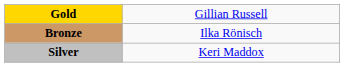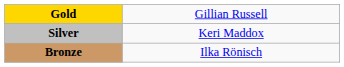 <table class="wikitable" style="text-align:center; " width="35%">
 <tr>
 <td bgcolor="gold"><strong>Gold</strong></td>
 <td><a href='#'>Gillian Russell</a><br>  <small><em></em></small></td>
 </tr>
 <tr>
+<td bgcolor="silver"><strong>Silver</strong></td>
+<td><a href='#'>Keri Maddox</a><br>  <small><em></em></small></td>
+</tr>
+<tr>
 <td bgcolor="CC9966"><strong>Bronze</strong></td>
 <td><a href='#'>Ilka Rönisch</a><br>  <small><em></em></small></td>
 </tr>
-<tr>
-<td bgcolor="silver"><strong>Silver</strong></td>
-<td><a href='#'>Keri Maddox</a><br>  <small><em></em></small></td>
-</tr>
 </table>
